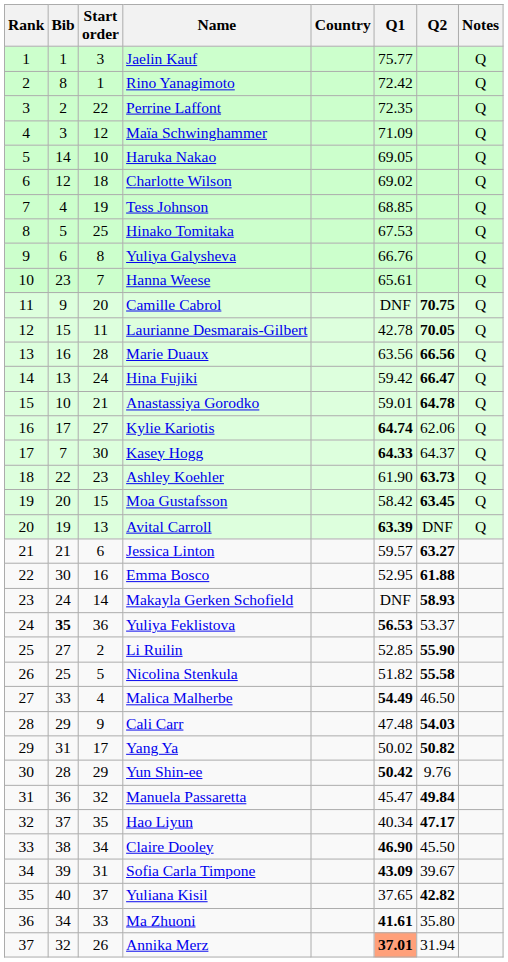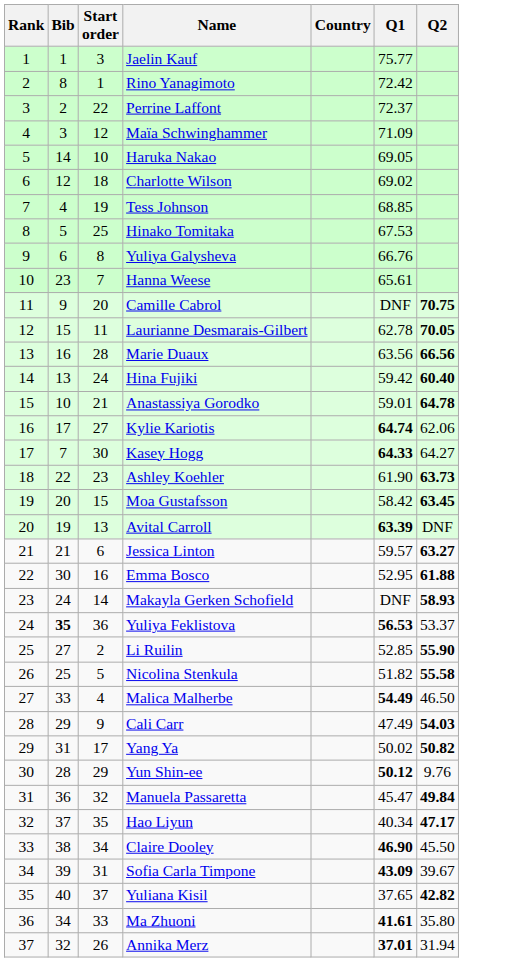 <table class="wikitable sortable" style="text-align:center">
 <tr>
 <th>Rank</th>
 <th>Bib</th>
 <th>Start<br>order</th>
 <th>Name</th>
 <th>Country</th>
 <th>Q1</th>
 <th>Q2</th>
-<th>Notes</th>
 </tr>
 <tr bgcolor=ccffcc>
 <td>1</td>
 <td>1</td>
 <td>3</td>
 <td align=left><a href='#'>Jaelin Kauf</a></td>
 <td align=left></td>
 <td>75.77</td>
 <td></td>
-<td>Q</td>
 </tr>
 <tr bgcolor=ccffcc>
 <td>2</td>
 <td>8</td>
 <td>1</td>
 <td align=left><a href='#'>Rino Yanagimoto</a></td>
 <td align=left></td>
 <td>72.42</td>
 <td></td>
-<td>Q</td>
 </tr>
 <tr bgcolor=ccffcc>
 <td>3</td>
 <td>2</td>
 <td>22</td>
 <td align=left><a href='#'>Perrine Laffont</a></td>
 <td align=left></td>
-<td>72.35</td>
+<td>72.37</td>
 <td></td>
-<td>Q</td>
 </tr>
 <tr bgcolor=ccffcc>
 <td>4</td>
 <td>3</td>
 <td>12</td>
 <td align=left><a href='#'>Maïa Schwinghammer</a></td>
 <td align=left></td>
 <td>71.09</td>
 <td></td>
-<td>Q</td>
 </tr>
 <tr bgcolor=ccffcc>
 <td>5</td>
 <td>14</td>
 <td>10</td>
 <td align=left><a href='#'>Haruka Nakao</a></td>
 <td align=left></td>
 <td>69.05</td>
 <td></td>
-<td>Q</td>
 </tr>
 <tr bgcolor=ccffcc>
 <td>6</td>
 <td>12</td>
 <td>18</td>
 <td align=left><a href='#'>Charlotte Wilson</a></td>
 <td align=left></td>
 <td>69.02</td>
 <td></td>
-<td>Q</td>
 </tr>
 <tr bgcolor=ccffcc>
 <td>7</td>
 <td>4</td>
 <td>19</td>
 <td align=left><a href='#'>Tess Johnson</a></td>
 <td align=left></td>
 <td>68.85</td>
 <td></td>
-<td>Q</td>
 </tr>
 <tr bgcolor=ccffcc>
 <td>8</td>
 <td>5</td>
 <td>25</td>
 <td align=left><a href='#'>Hinako Tomitaka</a></td>
 <td align=left></td>
 <td>67.53</td>
 <td></td>
-<td>Q</td>
 </tr>
 <tr bgcolor=ccffcc>
 <td>9</td>
 <td>6</td>
 <td>8</td>
 <td align=left><a href='#'>Yuliya Galysheva</a></td>
 <td align=left></td>
 <td>66.76</td>
 <td></td>
-<td>Q</td>
 </tr>
 <tr bgcolor=ccffcc>
 <td>10</td>
 <td>23</td>
 <td>7</td>
 <td align=left><a href='#'>Hanna Weese</a></td>
 <td align=left></td>
 <td>65.61</td>
 <td></td>
-<td>Q</td>
 </tr>
 <tr bgcolor=ddffdd>
 <td>11</td>
 <td>9</td>
 <td>20</td>
 <td align=left><a href='#'>Camille Cabrol</a></td>
 <td align=left></td>
 <td>DNF</td>
 <td><strong>70.75</strong></td>
-<td>Q</td>
 </tr>
 <tr bgcolor=ddffdd>
 <td>12</td>
 <td>15</td>
 <td>11</td>
 <td align=left><a href='#'>Laurianne Desmarais-Gilbert</a></td>
 <td align=left></td>
-<td>42.78</td>
+<td>62.78</td>
 <td><strong>70.05</strong></td>
-<td>Q</td>
 </tr>
 <tr bgcolor=ddffdd>
 <td>13</td>
 <td>16</td>
 <td>28</td>
 <td align=left><a href='#'>Marie Duaux</a></td>
 <td align=left></td>
 <td>63.56</td>
 <td><strong>66.56</strong></td>
-<td>Q</td>
 </tr>
 <tr bgcolor=ddffdd>
 <td>14</td>
 <td>13</td>
 <td>24</td>
 <td align=left><a href='#'>Hina Fujiki</a></td>
 <td align=left></td>
 <td>59.42</td>
-<td><strong>66.47</strong></td>
-<td>Q</td>
+<td><strong>60.40</strong></td>
 </tr>
 <tr bgcolor=ddffdd>
 <td>15</td>
 <td>10</td>
 <td>21</td>
 <td align=left><a href='#'>Anastassiya Gorodko</a></td>
 <td align=left></td>
 <td>59.01</td>
 <td><strong>64.78</strong></td>
-<td>Q</td>
 </tr>
 <tr bgcolor=ddffdd>
 <td>16</td>
 <td>17</td>
 <td>27</td>
 <td align=left><a href='#'>Kylie Kariotis</a></td>
 <td align=left></td>
 <td><strong>64.74</strong></td>
 <td>62.06</td>
-<td>Q</td>
 </tr>
 <tr bgcolor=ddffdd>
 <td>17</td>
 <td>7</td>
 <td>30</td>
 <td align=left><a href='#'>Kasey Hogg</a></td>
 <td align=left></td>
 <td><strong>64.33</strong></td>
-<td>64.37</td>
-<td>Q</td>
+<td>64.27</td>
 </tr>
 <tr bgcolor=ddffdd>
 <td>18</td>
 <td>22</td>
 <td>23</td>
 <td align=left><a href='#'>Ashley Koehler</a></td>
 <td align=left></td>
 <td>61.90</td>
 <td><strong>63.73</strong></td>
-<td>Q</td>
 </tr>
 <tr bgcolor=ddffdd>
 <td>19</td>
 <td>20</td>
 <td>15</td>
 <td align=left><a href='#'>Moa Gustafsson</a></td>
 <td align=left></td>
 <td>58.42</td>
 <td><strong>63.45</strong></td>
-<td>Q</td>
 </tr>
 <tr bgcolor=ddffdd>
 <td>20</td>
 <td>19</td>
 <td>13</td>
 <td align=left><a href='#'>Avital Carroll</a></td>
 <td align=left></td>
 <td><strong>63.39</strong></td>
 <td>DNF</td>
-<td>Q</td>
 </tr>
 <tr>
 <td>21</td>
 <td>21</td>
 <td>6</td>
 <td align=left><a href='#'>Jessica Linton</a></td>
 <td align=left></td>
 <td>59.57</td>
 <td><strong>63.27</strong></td>
-<td></td>
 </tr>
 <tr>
 <td>22</td>
 <td>30</td>
 <td>16</td>
 <td align=left><a href='#'>Emma Bosco</a></td>
 <td align=left></td>
 <td>52.95</td>
 <td><strong>61.88</strong></td>
-<td></td>
 </tr>
 <tr>
 <td>23</td>
 <td>24</td>
 <td>14</td>
 <td align=left><a href='#'>Makayla Gerken Schofield</a></td>
 <td align=left></td>
 <td>DNF</td>
 <td><strong>58.93</strong></td>
-<td></td>
 </tr>
 <tr>
 <td>24</td>
 <td><strong>35</strong></td>
 <td>36</td>
 <td align=left><a href='#'>Yuliya Feklistova</a></td>
 <td align=left></td>
 <td><strong>56.53</strong></td>
 <td>53.37</td>
-<td></td>
 </tr>
 <tr>
 <td>25</td>
 <td>27</td>
 <td>2</td>
 <td align=left><a href='#'>Li Ruilin</a></td>
 <td align=left></td>
 <td>52.85</td>
 <td><strong>55.90</strong></td>
-<td></td>
 </tr>
 <tr>
 <td>26</td>
 <td>25</td>
 <td>5</td>
 <td align=left><a href='#'>Nicolina Stenkula</a></td>
 <td align=left></td>
 <td>51.82</td>
 <td><strong>55.58</strong></td>
-<td></td>
 </tr>
 <tr>
 <td>27</td>
 <td>33</td>
 <td>4</td>
 <td align=left><a href='#'>Malica Malherbe</a></td>
 <td align=left></td>
 <td><strong>54.49</strong></td>
 <td>46.50</td>
-<td></td>
 </tr>
 <tr>
 <td>28</td>
 <td>29</td>
 <td>9</td>
 <td align=left><a href='#'>Cali Carr</a></td>
 <td align=left></td>
-<td>47.48</td>
+<td>47.49</td>
 <td><strong>54.03</strong></td>
-<td></td>
 </tr>
 <tr>
 <td>29</td>
 <td>31</td>
 <td>17</td>
 <td align=left><a href='#'>Yang Ya</a></td>
 <td align=left></td>
 <td>50.02</td>
 <td><strong>50.82</strong></td>
-<td></td>
 </tr>
 <tr>
 <td>30</td>
 <td>28</td>
 <td>29</td>
 <td align=left><a href='#'>Yun Shin-ee</a></td>
 <td align=left></td>
-<td><strong>50.42</strong></td>
+<td><strong>50.12</strong></td>
 <td>9.76</td>
-<td></td>
 </tr>
 <tr>
 <td>31</td>
 <td>36</td>
 <td>32</td>
 <td align=left><a href='#'>Manuela Passaretta</a></td>
 <td align=left></td>
 <td>45.47</td>
 <td><strong>49.84</strong></td>
-<td></td>
 </tr>
 <tr>
 <td>32</td>
 <td>37</td>
 <td>35</td>
 <td align=left><a href='#'>Hao Liyun</a></td>
 <td align=left></td>
 <td>40.34</td>
 <td><strong>47.17</strong></td>
-<td></td>
 </tr>
 <tr>
 <td>33</td>
 <td>38</td>
 <td>34</td>
 <td align=left><a href='#'>Claire Dooley</a></td>
 <td align=left></td>
 <td><strong>46.90</strong></td>
 <td>45.50</td>
-<td></td>
 </tr>
 <tr>
 <td>34</td>
 <td>39</td>
 <td>31</td>
 <td align=left><a href='#'>Sofia Carla Timpone</a></td>
 <td align=left></td>
 <td><strong>43.09</strong></td>
 <td>39.67</td>
-<td></td>
 </tr>
 <tr>
 <td>35</td>
 <td>40</td>
 <td>37</td>
 <td align=left><a href='#'>Yuliana Kisil</a></td>
 <td align=left></td>
 <td>37.65</td>
 <td><strong>42.82</strong></td>
-<td></td>
 </tr>
 <tr>
 <td>36</td>
 <td>34</td>
 <td>33</td>
 <td align=left><a href='#'>Ma Zhuoni</a></td>
 <td align=left></td>
 <td><strong>41.61</strong></td>
 <td>35.80</td>
-<td></td>
 </tr>
 <tr>
 <td>37</td>
 <td>32</td>
 <td>26</td>
 <td align=left><a href='#'>Annika Merz</a></td>
 <td align=left></td>
-<td style="background: lightsalmon;"><strong>37.01</strong></td>
+<td><strong>37.01</strong></td>
 <td>31.94</td>
-<td></td>
 </tr>
 </table>
